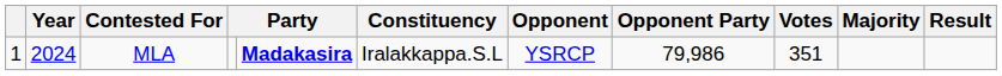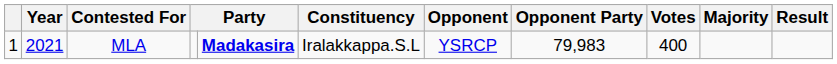 <table class="wikitable">
 <tr>
 <th></th>
 <th>Year</th>
 <th>Contested For</th>
 <th colspan="2">Party</th>
 <th>Constituency</th>
 <th>Opponent</th>
 <th>Opponent Party</th>
 <th>Votes</th>
 <th>Majority</th>
 <th>Result</th>
 </tr>
 <tr style="text-align: center;">
 <td>1</td>
-<td><a href='#'>2024</a></td>
+<td><a href='#'>2021</a></td>
 <td><a href='#'>MLA</a></td>
 <td></td>
 <td><strong><a href='#'>Madakasira</a></strong></td>
 <td>Iralakkappa.S.L</td>
 <td><a href='#'>YSRCP</a></td>
-<td>79,986</td>
-<td>351</td>
+<td>79,983</td>
+<td>400</td>
 <td></td>
 </tr>
 </table>
